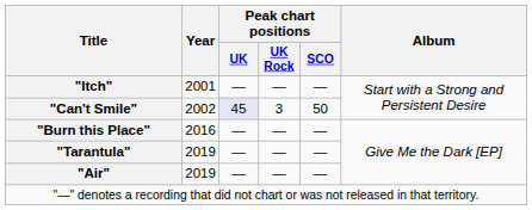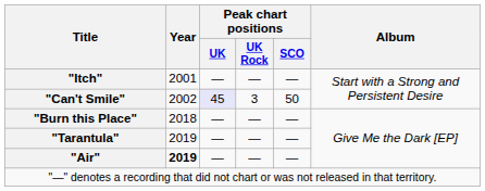 <table class="wikitable plainrowheaders" style="text-align:center">
 <tr>
 <th scope="col" rowspan="2" style="width:14em;">Title</th>
 <th scope="col" rowspan="2">Year</th>
 <th scope="col" colspan="3">Peak chart positions</th>
 <th scope="col" rowspan="2" style="width:15em;">Album</th>
 </tr>
 <tr>
 <th scope="col" style="width:3em;font-size:90%;"><a href='#'>UK</a> <br></th>
 <th scope="col" style="width:3em;font-size:90%;"><a href='#'>UK<br>Rock</a> <br></th>
 <th scope="col" style="width:3em;font-size:90%;"><a href='#'>SCO</a> <br></th>
 </tr>
 <tr>
 <th scope="row">"Itch"</th>
 <td rowspan="1">2001</td>
 <td>—</td>
 <td>—</td>
 <td>—</td>
 <td rowspan="2"><em>Start with a Strong and Persistent Desire</em></td>
 </tr>
 <tr>
 <th scope="row">"Can't Smile"</th>
 <td rowspan="1">2002</td>
 <td style="background: lavender;">45</td>
 <td>3</td>
 <td>50</td>
 </tr>
 <tr>
 <th scope="row">"Burn this Place"</th>
-<td rowspan="1">2016</td>
+<td rowspan="1">2018</td>
 <td>—</td>
 <td>—</td>
 <td>—</td>
 <td rowspan="3"><em>Give Me the Dark [EP]</em></td>
 </tr>
 <tr>
 <th scope="row">"Tarantula"</th>
 <td rowspan="1">2019</td>
 <td>—</td>
 <td>—</td>
 <td>—</td>
 </tr>
 <tr>
 <th scope="row">"Air"</th>
-<td rowspan="1">2019</td>
+<td rowspan="1"><strong>2019</strong></td>
 <td>—</td>
 <td>—</td>
 <td>—</td>
 </tr>
 <tr>
 <td colspan="13" style="font-size:90%">"—" denotes a recording that did not chart or was not released in that territory.</td>
 </tr>
 </table>
